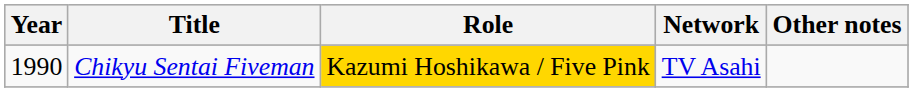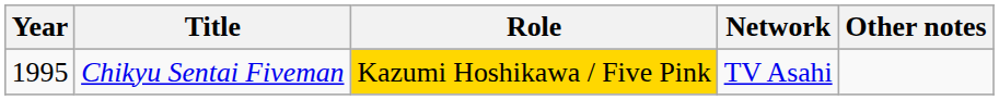 <table class="wikitable">
 <tr>
 <th>Year</th>
 <th>Title</th>
 <th>Role</th>
 <th>Network</th>
 <th>Other notes</th>
 </tr>
 <tr>
-<td>1990</td>
+<td>1995</td>
 <td><em><a href='#'>Chikyu Sentai Fiveman</a></em></td>
 <td style="background: gold;">Kazumi Hoshikawa / Five Pink</td>
 <td><a href='#'>TV Asahi</a></td>
 <td></td>
 </tr>
 </table>
